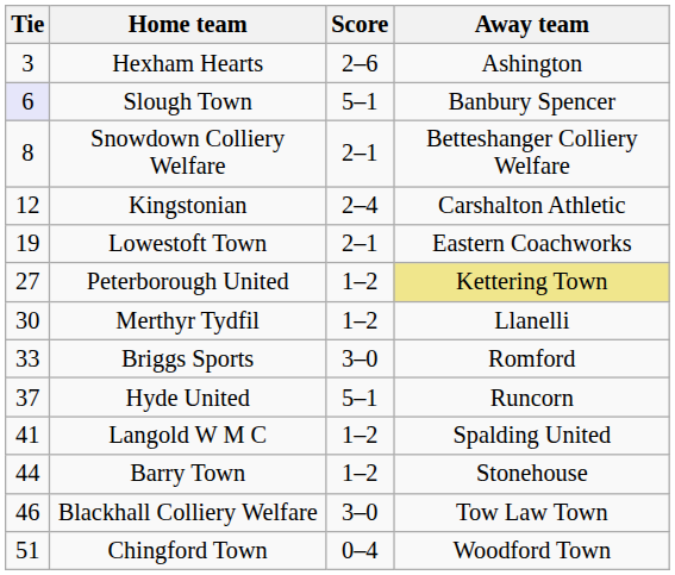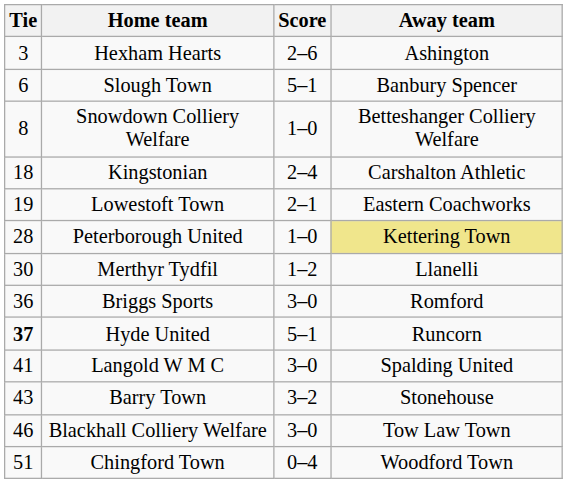 <table class="wikitable" style="text-align:center;">
 <tr>
 <th width=20>Tie</th>
 <th width=175>Home team</th>
 <th width=20>Score</th>
 <th width=175>Away team</th>
 </tr>
 <tr>
 <td>3</td>
 <td>Hexham Hearts</td>
 <td>2–6</td>
 <td>Ashington</td>
 </tr>
 <tr>
-<td style="background: lavender;">6</td>
+<td>6</td>
 <td>Slough Town</td>
 <td>5–1</td>
 <td>Banbury Spencer</td>
 </tr>
 <tr>
 <td>8</td>
 <td>Snowdown Colliery Welfare</td>
-<td>2–1</td>
+<td>1–0</td>
 <td>Betteshanger Colliery Welfare</td>
 </tr>
 <tr>
-<td>12</td>
+<td>18</td>
 <td>Kingstonian</td>
 <td>2–4</td>
 <td>Carshalton Athletic</td>
 </tr>
 <tr>
 <td>19</td>
 <td>Lowestoft Town</td>
 <td>2–1</td>
 <td>Eastern Coachworks</td>
 </tr>
 <tr>
-<td>27</td>
+<td>28</td>
 <td>Peterborough United</td>
-<td>1–2</td>
+<td>1–0</td>
 <td style="background: khaki;">Kettering Town</td>
 </tr>
 <tr>
 <td>30</td>
 <td>Merthyr Tydfil</td>
 <td>1–2</td>
 <td>Llanelli</td>
 </tr>
 <tr>
-<td>33</td>
+<td>36</td>
 <td>Briggs Sports</td>
 <td>3–0</td>
 <td>Romford</td>
 </tr>
 <tr>
-<td>37</td>
+<td><strong>37</strong></td>
 <td>Hyde United</td>
 <td>5–1</td>
 <td>Runcorn</td>
 </tr>
 <tr>
 <td>41</td>
 <td>Langold W M C</td>
-<td>1–2</td>
+<td>3–0</td>
 <td>Spalding United</td>
 </tr>
 <tr>
-<td>44</td>
+<td>43</td>
 <td>Barry Town</td>
-<td>1–2</td>
+<td>3–2</td>
 <td>Stonehouse</td>
 </tr>
 <tr>
 <td>46</td>
 <td>Blackhall Colliery Welfare</td>
 <td>3–0</td>
 <td>Tow Law Town</td>
 </tr>
 <tr>
 <td>51</td>
 <td>Chingford Town</td>
 <td>0–4</td>
 <td>Woodford Town</td>
 </tr>
 </table>
